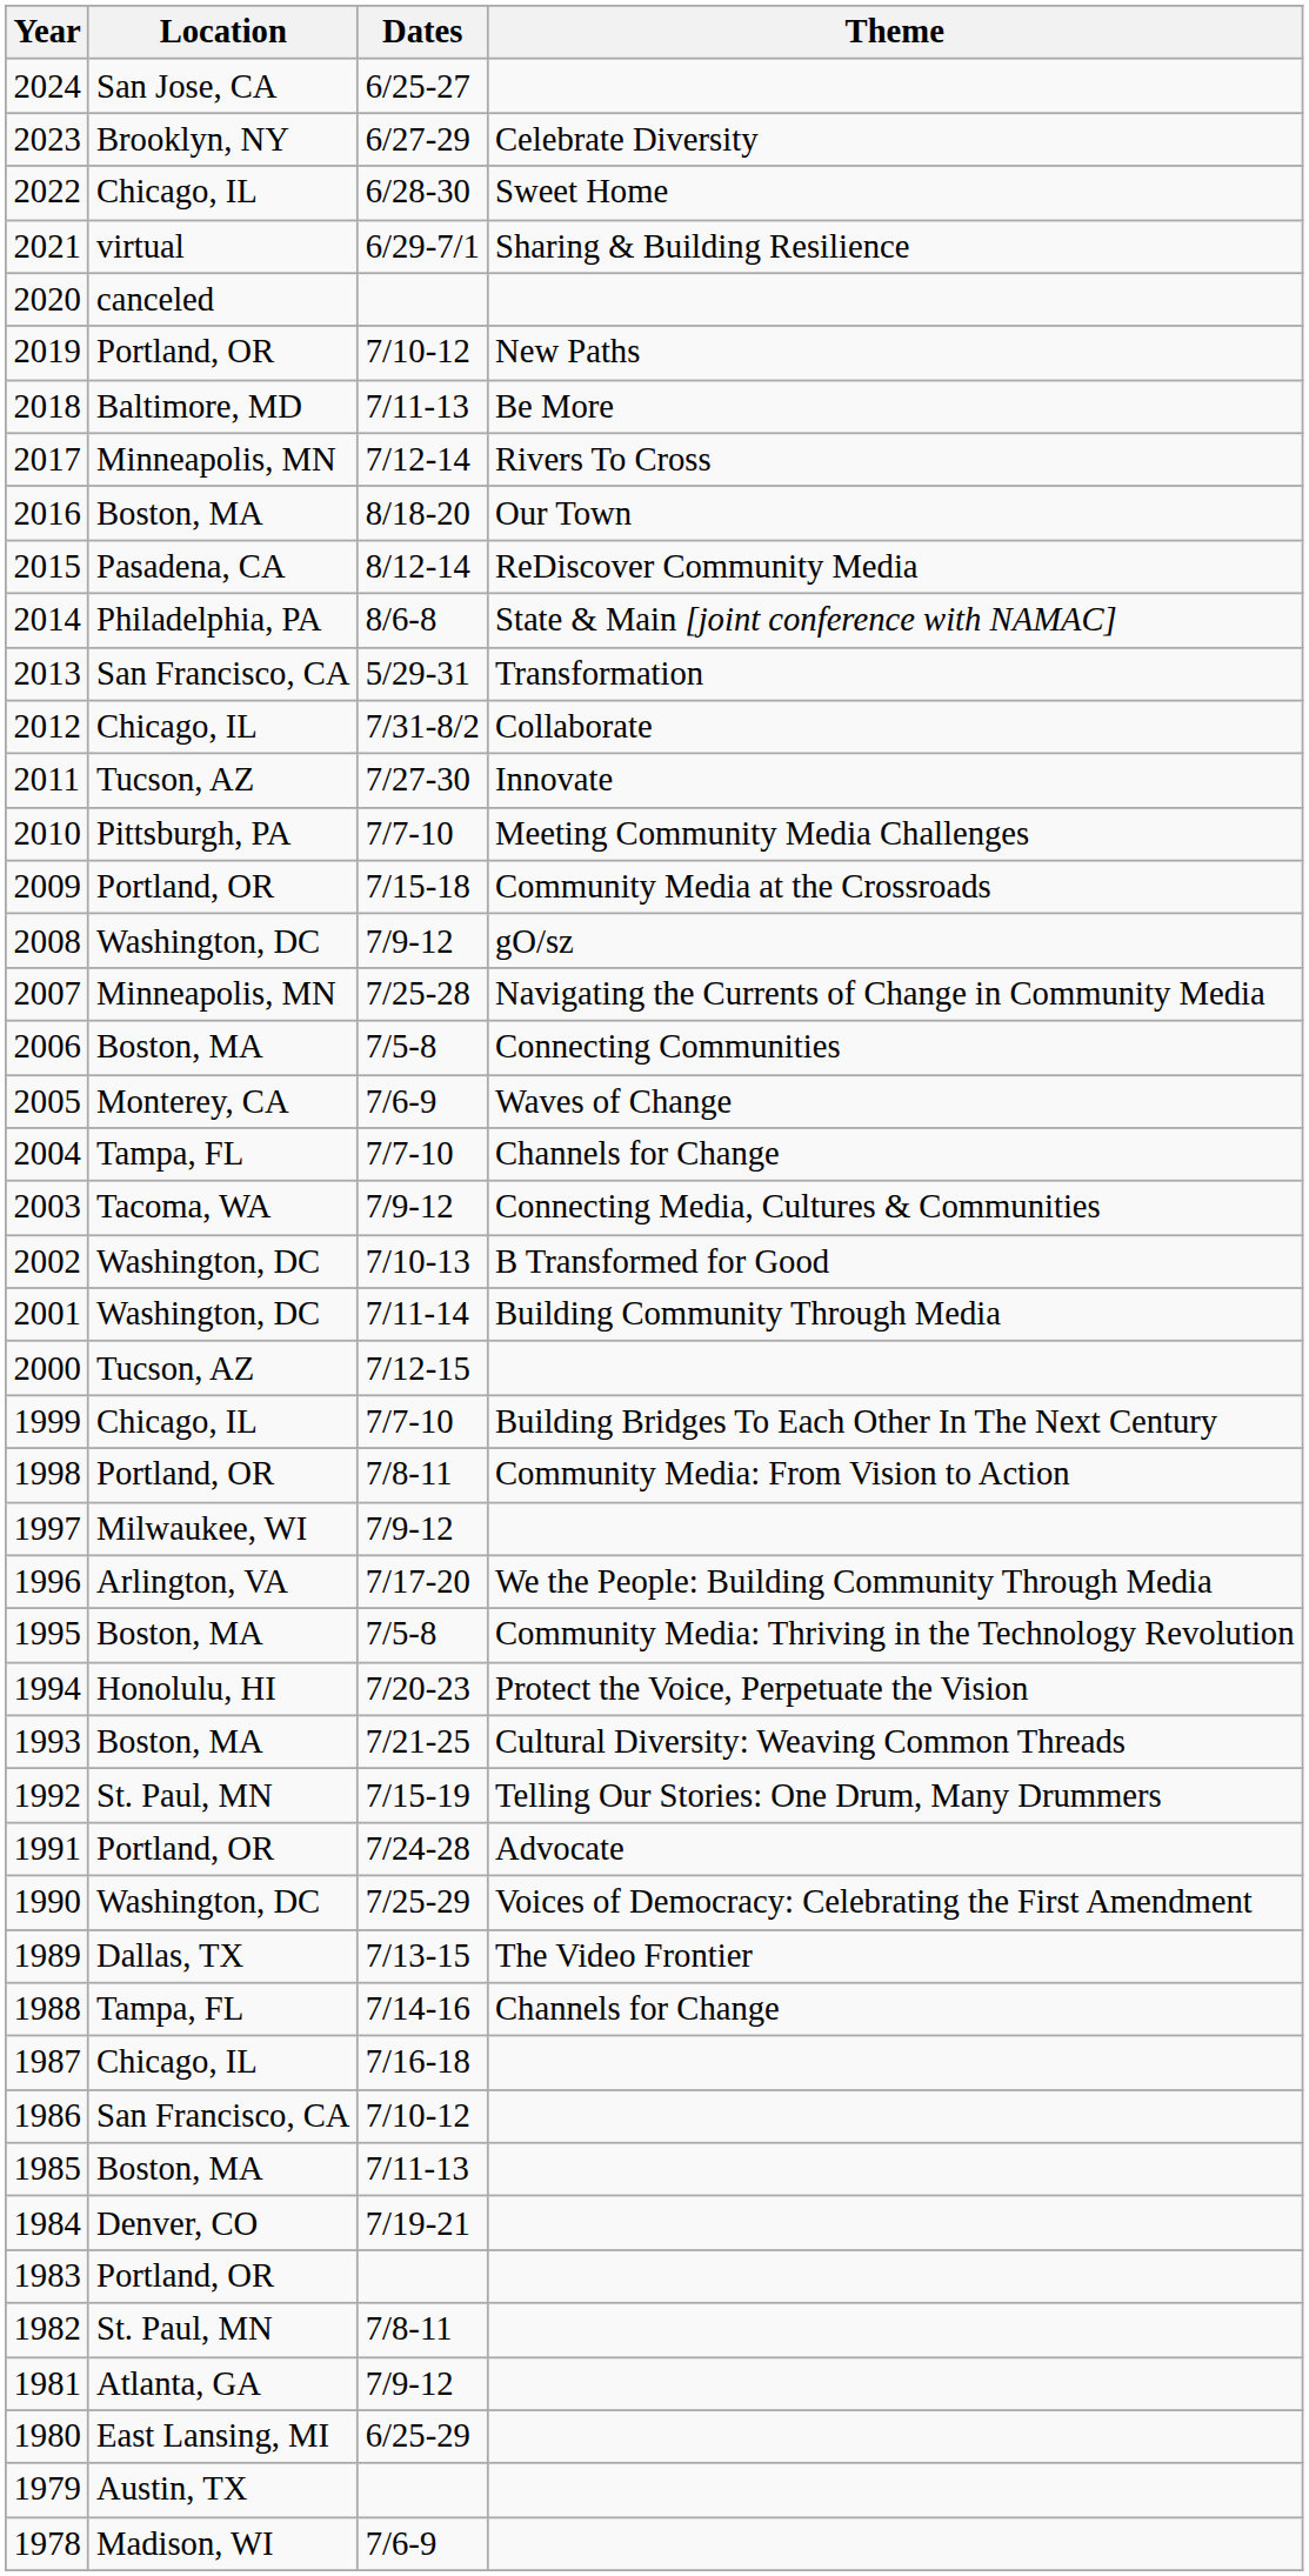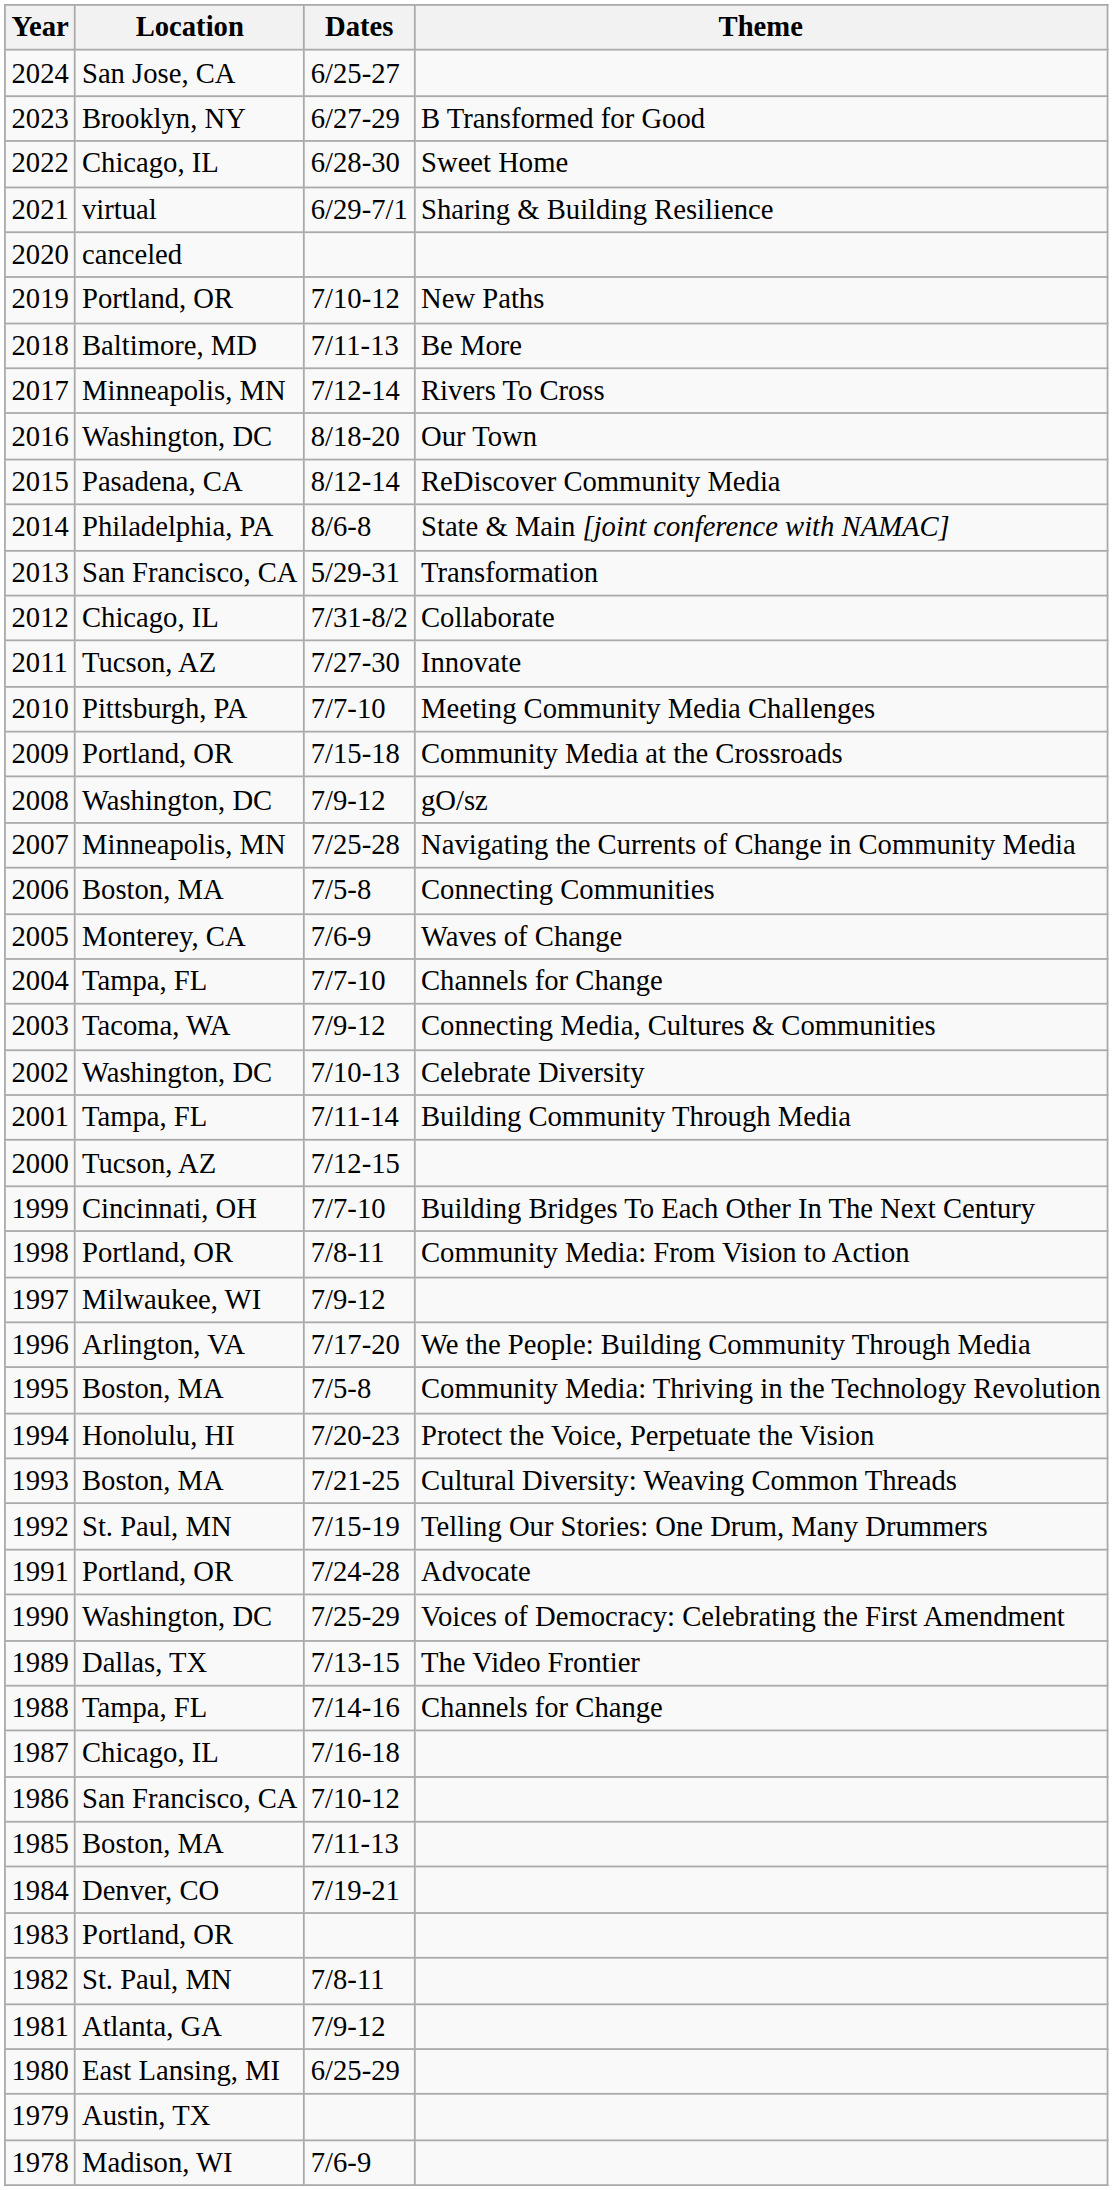 <table class="wikitable sortable plainrowheaders">
 <tr>
 <th>Year</th>
 <th>Location</th>
 <th>Dates</th>
 <th>Theme</th>
 </tr>
 <tr>
 <td>2024</td>
 <td>San Jose, CA</td>
 <td>6/25-27</td>
 <td></td>
 </tr>
 <tr>
 <td>2023</td>
 <td>Brooklyn, NY</td>
 <td>6/27-29</td>
-<td>Celebrate Diversity</td>
+<td>B Transformed for Good</td>
 </tr>
 <tr>
 <td>2022</td>
 <td>Chicago, IL</td>
 <td>6/28-30</td>
 <td>Sweet Home</td>
 </tr>
 <tr>
 <td>2021</td>
 <td>virtual</td>
 <td>6/29-7/1</td>
 <td>Sharing & Building Resilience</td>
 </tr>
 <tr>
 <td>2020</td>
 <td>canceled</td>
 <td></td>
 <td></td>
 </tr>
 <tr>
 <td>2019</td>
 <td>Portland, OR</td>
 <td>7/10-12</td>
 <td>New Paths</td>
 </tr>
 <tr>
 <td>2018</td>
 <td>Baltimore, MD</td>
 <td>7/11-13</td>
 <td>Be More</td>
 </tr>
 <tr>
 <td>2017</td>
 <td>Minneapolis, MN</td>
 <td>7/12-14</td>
 <td>Rivers To Cross</td>
 </tr>
 <tr>
 <td>2016</td>
-<td>Boston, MA</td>
+<td>Washington, DC</td>
 <td>8/18-20</td>
 <td>Our Town</td>
 </tr>
 <tr>
 <td>2015</td>
 <td>Pasadena, CA</td>
 <td>8/12-14</td>
 <td>ReDiscover Community Media</td>
 </tr>
 <tr>
 <td>2014</td>
 <td>Philadelphia, PA</td>
 <td>8/6-8</td>
 <td>State & Main <em>[joint conference with NAMAC]</em></td>
 </tr>
 <tr>
 <td>2013</td>
 <td>San Francisco, CA</td>
 <td>5/29-31</td>
 <td>Transformation</td>
 </tr>
 <tr>
 <td>2012</td>
 <td>Chicago, IL</td>
 <td>7/31-8/2</td>
 <td>Collaborate</td>
 </tr>
 <tr>
 <td>2011</td>
 <td>Tucson, AZ</td>
 <td>7/27-30</td>
 <td>Innovate</td>
 </tr>
 <tr>
 <td>2010</td>
 <td>Pittsburgh, PA</td>
 <td>7/7-10</td>
 <td>Meeting Community Media Challenges</td>
 </tr>
 <tr>
 <td>2009</td>
 <td>Portland, OR</td>
 <td>7/15-18</td>
 <td>Community Media at the Crossroads</td>
 </tr>
 <tr>
 <td>2008</td>
 <td>Washington, DC</td>
 <td>7/9-12</td>
 <td>gO/sz</td>
 </tr>
 <tr>
 <td>2007</td>
 <td>Minneapolis, MN</td>
 <td>7/25-28</td>
 <td>Navigating the Currents of Change in Community Media</td>
 </tr>
 <tr>
 <td>2006</td>
 <td>Boston, MA</td>
 <td>7/5-8</td>
 <td>Connecting Communities</td>
 </tr>
 <tr>
 <td>2005</td>
 <td>Monterey, CA</td>
 <td>7/6-9</td>
 <td>Waves of Change</td>
 </tr>
 <tr>
 <td>2004</td>
 <td>Tampa, FL</td>
 <td>7/7-10</td>
 <td>Channels for Change</td>
 </tr>
 <tr>
 <td>2003</td>
 <td>Tacoma, WA</td>
 <td>7/9-12</td>
 <td>Connecting Media, Cultures & Communities</td>
 </tr>
 <tr>
 <td>2002</td>
 <td>Washington, DC</td>
 <td>7/10-13</td>
-<td>B Transformed for Good</td>
+<td>Celebrate Diversity</td>
 </tr>
 <tr>
 <td>2001</td>
-<td>Washington, DC</td>
+<td>Tampa, FL</td>
 <td>7/11-14</td>
 <td>Building Community Through Media</td>
 </tr>
 <tr>
 <td>2000</td>
 <td>Tucson, AZ</td>
 <td>7/12-15</td>
 <td></td>
 </tr>
 <tr>
 <td>1999</td>
-<td>Chicago, IL</td>
+<td>Cincinnati, OH</td>
 <td>7/7-10</td>
 <td>Building Bridges To Each Other In The Next Century</td>
 </tr>
 <tr>
 <td>1998</td>
 <td>Portland, OR</td>
 <td>7/8-11</td>
 <td>Community Media: From Vision to Action</td>
 </tr>
 <tr>
 <td>1997</td>
 <td>Milwaukee, WI</td>
 <td>7/9-12</td>
 <td></td>
 </tr>
 <tr>
 <td>1996</td>
 <td>Arlington, VA</td>
 <td>7/17-20</td>
 <td>We the People: Building Community Through Media</td>
 </tr>
 <tr>
 <td>1995</td>
 <td>Boston, MA</td>
 <td>7/5-8</td>
 <td>Community Media: Thriving in the Technology Revolution</td>
 </tr>
 <tr>
 <td>1994</td>
 <td>Honolulu, HI</td>
 <td>7/20-23</td>
 <td>Protect the Voice, Perpetuate the Vision</td>
 </tr>
 <tr>
 <td>1993</td>
 <td>Boston, MA</td>
 <td>7/21-25</td>
 <td>Cultural Diversity: Weaving Common Threads</td>
 </tr>
 <tr>
 <td>1992</td>
 <td>St. Paul, MN</td>
 <td>7/15-19</td>
 <td>Telling Our Stories: One Drum, Many Drummers</td>
 </tr>
 <tr>
 <td>1991</td>
 <td>Portland, OR</td>
 <td>7/24-28</td>
 <td>Advocate</td>
 </tr>
 <tr>
 <td>1990</td>
 <td>Washington, DC</td>
 <td>7/25-29</td>
 <td>Voices of Democracy: Celebrating the First Amendment</td>
 </tr>
 <tr>
 <td>1989</td>
 <td>Dallas, TX</td>
 <td>7/13-15</td>
 <td>The Video Frontier</td>
 </tr>
 <tr>
 <td>1988</td>
 <td>Tampa, FL</td>
 <td>7/14-16</td>
 <td>Channels for Change</td>
 </tr>
 <tr>
 <td>1987</td>
 <td>Chicago, IL</td>
 <td>7/16-18</td>
 <td></td>
 </tr>
 <tr>
 <td>1986</td>
 <td>San Francisco, CA</td>
 <td>7/10-12</td>
 <td></td>
 </tr>
 <tr>
 <td>1985</td>
 <td>Boston, MA</td>
 <td>7/11-13</td>
 <td></td>
 </tr>
 <tr>
 <td>1984</td>
 <td>Denver, CO</td>
 <td>7/19-21</td>
 <td></td>
 </tr>
 <tr>
 <td>1983</td>
 <td>Portland, OR</td>
 <td></td>
 <td></td>
 </tr>
 <tr>
 <td>1982</td>
 <td>St. Paul, MN</td>
 <td>7/8-11</td>
 <td></td>
 </tr>
 <tr>
 <td>1981</td>
 <td>Atlanta, GA</td>
 <td>7/9-12</td>
 <td></td>
 </tr>
 <tr>
 <td>1980</td>
 <td>East Lansing, MI</td>
 <td>6/25-29</td>
 <td></td>
 </tr>
 <tr>
 <td>1979</td>
 <td>Austin, TX</td>
 <td></td>
 <td></td>
 </tr>
 <tr>
 <td>1978</td>
 <td>Madison, WI</td>
 <td>7/6-9</td>
 <td></td>
 </tr>
 </table>
